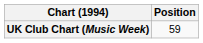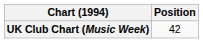 <table class="wikitable plainrowheaders">
 <tr>
 <th>Chart (1994)</th>
 <th>Position</th>
 </tr>
 <tr>
 <th scope="row">UK Club Chart (<em>Music Week</em>)</th>
-<td align="center">59</td>
+<td align="center">42</td>
 </tr>
 </table>
